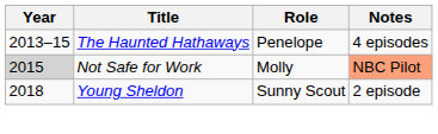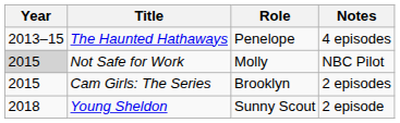 <table class="wikitable">
 <tr>
 <th>Year</th>
 <th>Title</th>
 <th>Role</th>
 <th>Notes</th>
 </tr>
 <tr>
 <td>2013–15</td>
 <td><em><a href='#'>The Haunted Hathaways</a></em></td>
 <td>Penelope</td>
 <td>4 episodes</td>
 </tr>
 <tr>
 <td style="background: lightgrey;">2015</td>
 <td><em>Not Safe for Work</em></td>
 <td>Molly</td>
-<td style="background: lightsalmon;">NBC Pilot</td>
+<td>NBC Pilot</td>
+</tr>
+<tr>
+<td>2015</td>
+<td><em>Cam Girls: The Series</em></td>
+<td>Brooklyn</td>
+<td>2 episodes</td>
 </tr>
 <tr>
 <td>2018</td>
 <td><em><a href='#'>Young Sheldon</a></em></td>
 <td>Sunny Scout</td>
 <td>2 episode</td>
 </tr>
 </table>
